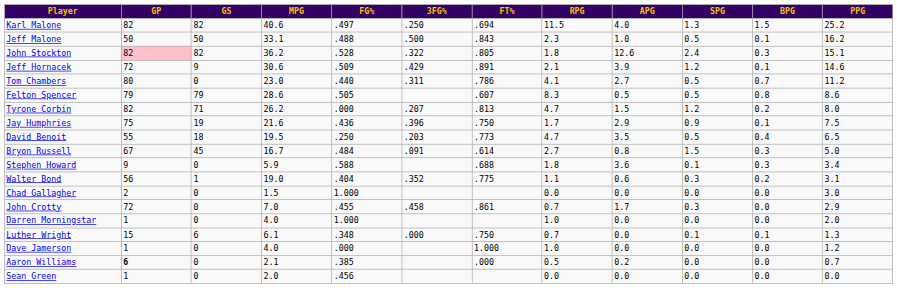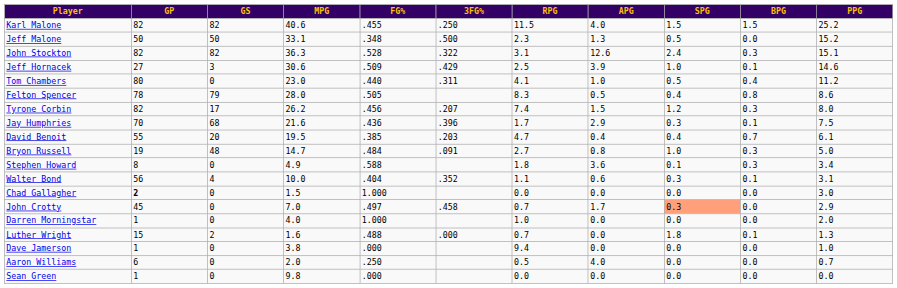 <table class="wikitable sortable" style="font-size: 90%">
 <tr>
 <th style="background:#306; color:#FCC200" width="10%">Player</th>
 <th style="background:#306; color:#FCC200" width="6%">GP</th>
 <th style="background:#306; color:#FCC200" width="6%">GS</th>
 <th style="background:#306; color:#FCC200" width="6%">MPG</th>
 <th style="background:#306; color:#FCC200" width="6%">FG%</th>
 <th style="background:#306; color:#FCC200" width="6%">3FG%</th>
-<th style="background:#306; color:#FCC200" width="6%">FT%</th>
 <th style="background:#306; color:#FCC200" width="6%">RPG</th>
 <th style="background:#306; color:#FCC200" width="6%">APG</th>
 <th style="background:#306; color:#FCC200" width="6%">SPG</th>
 <th style="background:#306; color:#FCC200" width="6%">BPG</th>
 <th style="background:#306; color:#FCC200" width="6%">PPG</th>
 </tr>
 <tr>
 <td><a href='#'>Karl Malone</a></td>
 <td>82</td>
 <td>82</td>
 <td>40.6</td>
-<td>.497</td>
+<td>.455</td>
 <td>.250</td>
-<td>.694</td>
 <td>11.5</td>
 <td>4.0</td>
-<td>1.3</td>
+<td>1.5</td>
 <td>1.5</td>
 <td>25.2</td>
 </tr>
 <tr>
 <td><a href='#'>Jeff Malone</a></td>
 <td>50</td>
 <td>50</td>
 <td>33.1</td>
-<td>.488</td>
+<td>.348</td>
 <td>.500</td>
-<td>.843</td>
 <td>2.3</td>
-<td>1.0</td>
+<td>1.3</td>
 <td>0.5</td>
-<td>0.1</td>
-<td>16.2</td>
+<td>0.0</td>
+<td>15.2</td>
 </tr>
 <tr>
 <td><a href='#'>John Stockton</a></td>
-<td style="background: pink;">82</td>
 <td>82</td>
-<td>36.2</td>
+<td>82</td>
+<td>36.3</td>
 <td>.528</td>
 <td>.322</td>
-<td>.805</td>
-<td>1.8</td>
+<td>3.1</td>
 <td>12.6</td>
 <td>2.4</td>
 <td>0.3</td>
 <td>15.1</td>
 </tr>
 <tr>
 <td><a href='#'>Jeff Hornacek</a></td>
-<td>72</td>
-<td>9</td>
+<td>27</td>
+<td>3</td>
 <td>30.6</td>
 <td>.509</td>
 <td>.429</td>
-<td>.891</td>
-<td>2.1</td>
+<td>2.5</td>
 <td>3.9</td>
-<td>1.2</td>
+<td>1.0</td>
 <td>0.1</td>
 <td>14.6</td>
 </tr>
 <tr>
 <td><a href='#'>Tom Chambers</a></td>
 <td>80</td>
 <td>0</td>
 <td>23.0</td>
 <td>.440</td>
 <td>.311</td>
-<td>.786</td>
 <td>4.1</td>
-<td>2.7</td>
+<td>1.0</td>
 <td>0.5</td>
-<td>0.7</td>
+<td>0.4</td>
 <td>11.2</td>
 </tr>
 <tr>
 <td><a href='#'>Felton Spencer</a></td>
+<td>78</td>
 <td>79</td>
-<td>79</td>
-<td>28.6</td>
+<td>28.0</td>
 <td>.505</td>
 <td></td>
-<td>.607</td>
 <td>8.3</td>
 <td>0.5</td>
-<td>0.5</td>
+<td>0.4</td>
 <td>0.8</td>
 <td>8.6</td>
 </tr>
 <tr>
 <td><a href='#'>Tyrone Corbin</a></td>
 <td>82</td>
-<td>71</td>
+<td>17</td>
 <td>26.2</td>
-<td>.000</td>
+<td>.456</td>
 <td>.207</td>
-<td>.813</td>
-<td>4.7</td>
+<td>7.4</td>
 <td>1.5</td>
 <td>1.2</td>
-<td>0.2</td>
+<td>0.3</td>
 <td>8.0</td>
 </tr>
 <tr>
 <td><a href='#'>Jay Humphries</a></td>
-<td>75</td>
-<td>19</td>
+<td>70</td>
+<td>68</td>
 <td>21.6</td>
 <td>.436</td>
 <td>.396</td>
-<td>.750</td>
 <td>1.7</td>
 <td>2.9</td>
-<td>0.9</td>
+<td>0.3</td>
 <td>0.1</td>
 <td>7.5</td>
 </tr>
 <tr>
 <td><a href='#'>David Benoit</a></td>
 <td>55</td>
-<td>18</td>
+<td>20</td>
 <td>19.5</td>
-<td>.250</td>
+<td>.385</td>
 <td>.203</td>
-<td>.773</td>
 <td>4.7</td>
-<td>3.5</td>
-<td>0.5</td>
 <td>0.4</td>
-<td>6.5</td>
+<td>0.4</td>
+<td>0.7</td>
+<td>6.1</td>
 </tr>
 <tr>
 <td><a href='#'>Bryon Russell</a></td>
-<td>67</td>
-<td>45</td>
-<td>16.7</td>
+<td>19</td>
+<td>48</td>
+<td>14.7</td>
 <td>.484</td>
 <td>.091</td>
-<td>.614</td>
 <td>2.7</td>
 <td>0.8</td>
-<td>1.5</td>
+<td>1.0</td>
 <td>0.3</td>
 <td>5.0</td>
 </tr>
 <tr>
 <td><a href='#'>Stephen Howard</a></td>
-<td>9</td>
+<td>8</td>
 <td>0</td>
-<td>5.9</td>
+<td>4.9</td>
 <td>.588</td>
 <td></td>
-<td>.688</td>
 <td>1.8</td>
 <td>3.6</td>
 <td>0.1</td>
 <td>0.3</td>
 <td>3.4</td>
 </tr>
 <tr>
 <td><a href='#'>Walter Bond</a></td>
 <td>56</td>
-<td>1</td>
-<td>19.0</td>
+<td>4</td>
+<td>10.0</td>
 <td>.404</td>
 <td>.352</td>
-<td>.775</td>
 <td>1.1</td>
 <td>0.6</td>
 <td>0.3</td>
-<td>0.2</td>
+<td>0.1</td>
 <td>3.1</td>
 </tr>
 <tr>
 <td><a href='#'>Chad Gallagher</a></td>
-<td>2</td>
+<td><strong>2</strong></td>
 <td>0</td>
 <td>1.5</td>
 <td>1.000</td>
-<td></td>
 <td></td>
 <td>0.0</td>
 <td>0.0</td>
 <td>0.0</td>
 <td>0.0</td>
 <td>3.0</td>
 </tr>
 <tr>
 <td><a href='#'>John Crotty</a></td>
-<td>72</td>
+<td>45</td>
 <td>0</td>
 <td>7.0</td>
-<td>.455</td>
+<td>.497</td>
 <td>.458</td>
-<td>.861</td>
 <td>0.7</td>
 <td>1.7</td>
-<td>0.3</td>
+<td style="background: lightsalmon;">0.3</td>
 <td>0.0</td>
 <td>2.9</td>
 </tr>
 <tr>
 <td><a href='#'>Darren Morningstar</a></td>
 <td>1</td>
 <td>0</td>
 <td>4.0</td>
 <td>1.000</td>
 <td></td>
-<td></td>
 <td>1.0</td>
 <td>0.0</td>
 <td>0.0</td>
 <td>0.0</td>
 <td>2.0</td>
 </tr>
 <tr>
 <td><a href='#'>Luther Wright</a></td>
 <td>15</td>
-<td>6</td>
-<td>6.1</td>
-<td>.348</td>
+<td>2</td>
+<td>1.6</td>
+<td>.488</td>
 <td>.000</td>
-<td>.750</td>
 <td>0.7</td>
 <td>0.0</td>
-<td>0.1</td>
+<td>1.8</td>
 <td>0.1</td>
 <td>1.3</td>
 </tr>
 <tr>
 <td><a href='#'>Dave Jamerson</a></td>
 <td>1</td>
 <td>0</td>
-<td>4.0</td>
+<td>3.8</td>
 <td>.000</td>
 <td></td>
-<td>1.000</td>
-<td>1.0</td>
+<td>9.4</td>
 <td>0.0</td>
 <td>0.0</td>
 <td>0.0</td>
-<td>1.2</td>
+<td>1.0</td>
 </tr>
 <tr>
 <td><a href='#'>Aaron Williams</a></td>
-<td><strong>6</strong></td>
+<td>6</td>
 <td>0</td>
-<td>2.1</td>
-<td>.385</td>
+<td>2.0</td>
+<td>.250</td>
 <td></td>
-<td>.000</td>
 <td>0.5</td>
-<td>0.2</td>
+<td>4.0</td>
 <td>0.0</td>
 <td>0.0</td>
 <td>0.7</td>
 </tr>
 <tr>
 <td><a href='#'>Sean Green</a></td>
 <td>1</td>
 <td>0</td>
-<td>2.0</td>
-<td>.456</td>
-<td></td>
+<td>9.8</td>
+<td>.000</td>
 <td></td>
 <td>0.0</td>
 <td>0.0</td>
 <td>0.0</td>
 <td>0.0</td>
 <td>0.0</td>
 </tr>
 </table>
